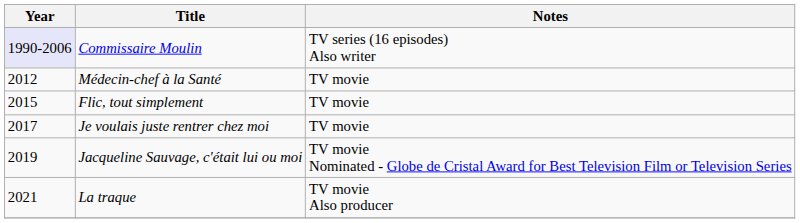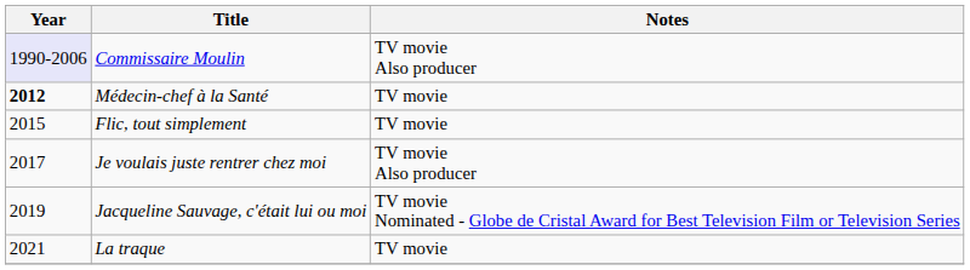 <table class="wikitable sortable">
 <tr>
 <th>Year</th>
 <th>Title</th>
 <th class="unsortable">Notes</th>
 </tr>
 <tr>
 <td style="background: lavender;">1990-2006</td>
 <td><em><a href='#'>Commissaire Moulin</a></em></td>
-<td>TV series (16 episodes)<br>Also writer</td>
+<td>TV movie<br>Also producer</td>
 </tr>
 <tr>
-<td>2012</td>
+<td><strong>2012</strong></td>
 <td><em>Médecin-chef à la Santé</em></td>
 <td>TV movie</td>
 </tr>
 <tr>
 <td>2015</td>
 <td><em>Flic, tout simplement</em></td>
 <td>TV movie</td>
 </tr>
 <tr>
 <td>2017</td>
 <td><em>Je voulais juste rentrer chez moi</em></td>
-<td>TV movie</td>
+<td>TV movie<br>Also producer</td>
 </tr>
 <tr>
 <td>2019</td>
 <td><em>Jacqueline Sauvage, c'était lui ou moi</em></td>
 <td>TV movie<br>Nominated - <a href='#'>Globe de Cristal Award for Best Television Film or Television Series</a></td>
 </tr>
 <tr>
 <td>2021</td>
 <td><em>La traque</em></td>
-<td>TV movie<br>Also producer</td>
+<td>TV movie</td>
 </tr>
 <tr>
 </tr>
 </table>
